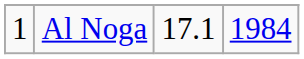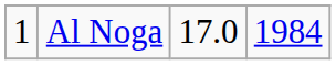 <table class="wikitable">
 <tr>
 </tr>
 <tr>
 <td>1</td>
 <td><a href='#'>Al Noga</a></td>
-<td>17.1</td>
+<td>17.0</td>
 <td><a href='#'>1984</a></td>
 </tr>
 </table>
